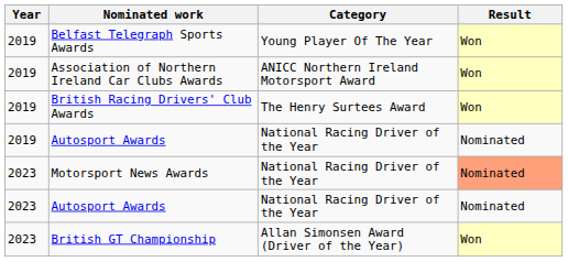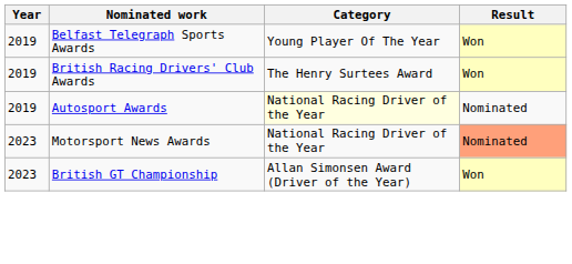 <table class="wikitable">
 <tr>
 <th scope="col" style="width:5em;">Year</th>
 <th scope="col" style="width:40em;">Nominated work</th>
 <th scope="col" style="width:40em;">Category</th>
 <th scope="col" style="width:15em;">Result</th>
 </tr>
 <tr>
 <td>2019</td>
 <td><a href='#'>Belfast Telegraph</a> Sports Awards</td>
 <td>Young Player Of The Year</td>
 <td style="background: #ffffbf">Won</td>
 </tr>
 <tr>
 <td>2019</td>
-<td>Association of Northern Ireland Car Clubs Awards</td>
-<td>ANICC Northern Ireland Motorsport Award</td>
-<td style="background: #ffffbf">Won</td>
-</tr>
-<tr>
-<td>2019</td>
 <td><a href='#'>British Racing Drivers' Club</a> Awards</td>
 <td>The Henry Surtees Award</td>
 <td style="background: #ffffbf">Won</td>
 </tr>
 <tr>
 <td>2019</td>
 <td><a href='#'>Autosport Awards</a></td>
-<td>National Racing Driver of the Year</td>
+<td style="background: lightyellow;">National Racing Driver of the Year</td>
 <td>Nominated</td>
 </tr>
 <tr>
 <td>2023</td>
 <td>Motorsport News Awards</td>
 <td>National Racing Driver of the Year</td>
 <td style="background: lightsalmon;">Nominated</td>
 </tr>
 <tr>
 <td>2023</td>
-<td><a href='#'>Autosport Awards</a></td>
-<td>National Racing Driver of the Year</td>
-<td>Nominated</td>
-</tr>
-<tr>
-<td>2023</td>
 <td><a href='#'>British GT Championship</a></td>
 <td>Allan Simonsen Award (Driver of the Year)</td>
 <td style="background: #ffffbf">Won</td>
 </tr>
 </table>
